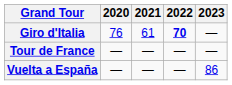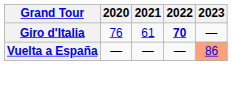 <table class="wikitable plainrowheaders">
 <tr>
 <th scope="col"><a href='#'>Grand Tour</a></th>
 <th scope="col">2020</th>
 <th scope="col">2021</th>
 <th scope="col">2022</th>
 <th scope="col">2023</th>
 </tr>
 <tr style="text-align:center;">
 <th scope="row"> <a href='#'>Giro d'Italia</a></th>
 <td><a href='#'>76</a></td>
 <td><a href='#'>61</a></td>
 <td><strong><a href='#'>70</a></strong></td>
 <td>—</td>
 </tr>
 <tr style="text-align:center;">
-<th scope="row"> <a href='#'>Tour de France</a></th>
-<td>—</td>
-<td>—</td>
-<td>—</td>
-<td>—</td>
-</tr>
-<tr style="text-align:center;">
 <th scope="row"> <a href='#'>Vuelta a España</a></th>
 <td>—</td>
 <td>—</td>
 <td>—</td>
-<td><a href='#'>86</a></td>
+<td style="background: lightsalmon;"><a href='#'>86</a></td>
 </tr>
 </table>
